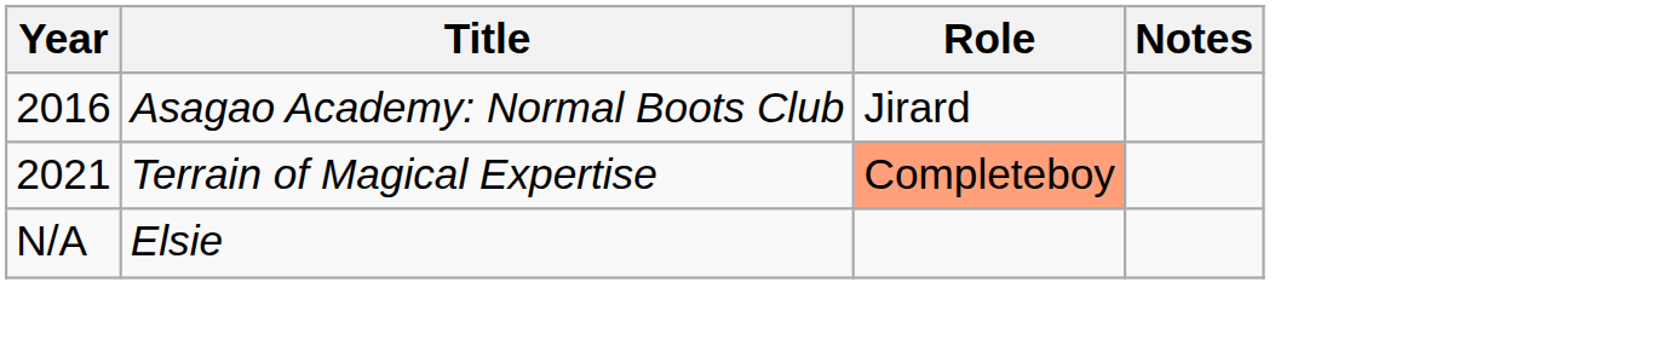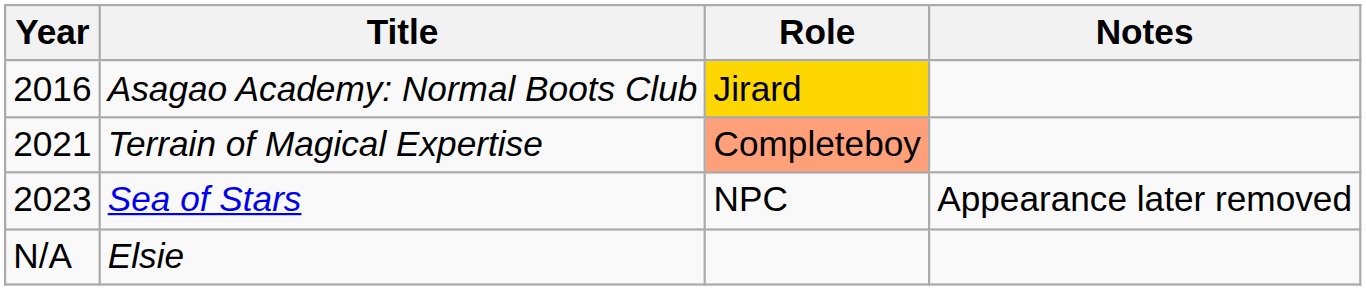 <table class="wikitable sortable">
 <tr>
 <th>Year</th>
 <th>Title</th>
 <th>Role</th>
 <th>Notes</th>
 </tr>
 <tr>
 <td>2016</td>
 <td><em>Asagao Academy: Normal Boots Club</em></td>
-<td>Jirard</td>
+<td style="background: gold;">Jirard</td>
 <td></td>
 </tr>
 <tr>
 <td>2021</td>
 <td><em>Terrain of Magical Expertise</em></td>
 <td style="background: lightsalmon;">Completeboy</td>
 <td></td>
 </tr>
 <tr>
+<td>2023</td>
+<td><em><a href='#'>Sea of Stars</a></em></td>
+<td>NPC</td>
+<td>Appearance later removed</td>
+</tr>
+<tr>
 <td>N/A</td>
 <td><em>Elsie</em></td>
 <td></td>
 <td></td>
 </tr>
 </table>
